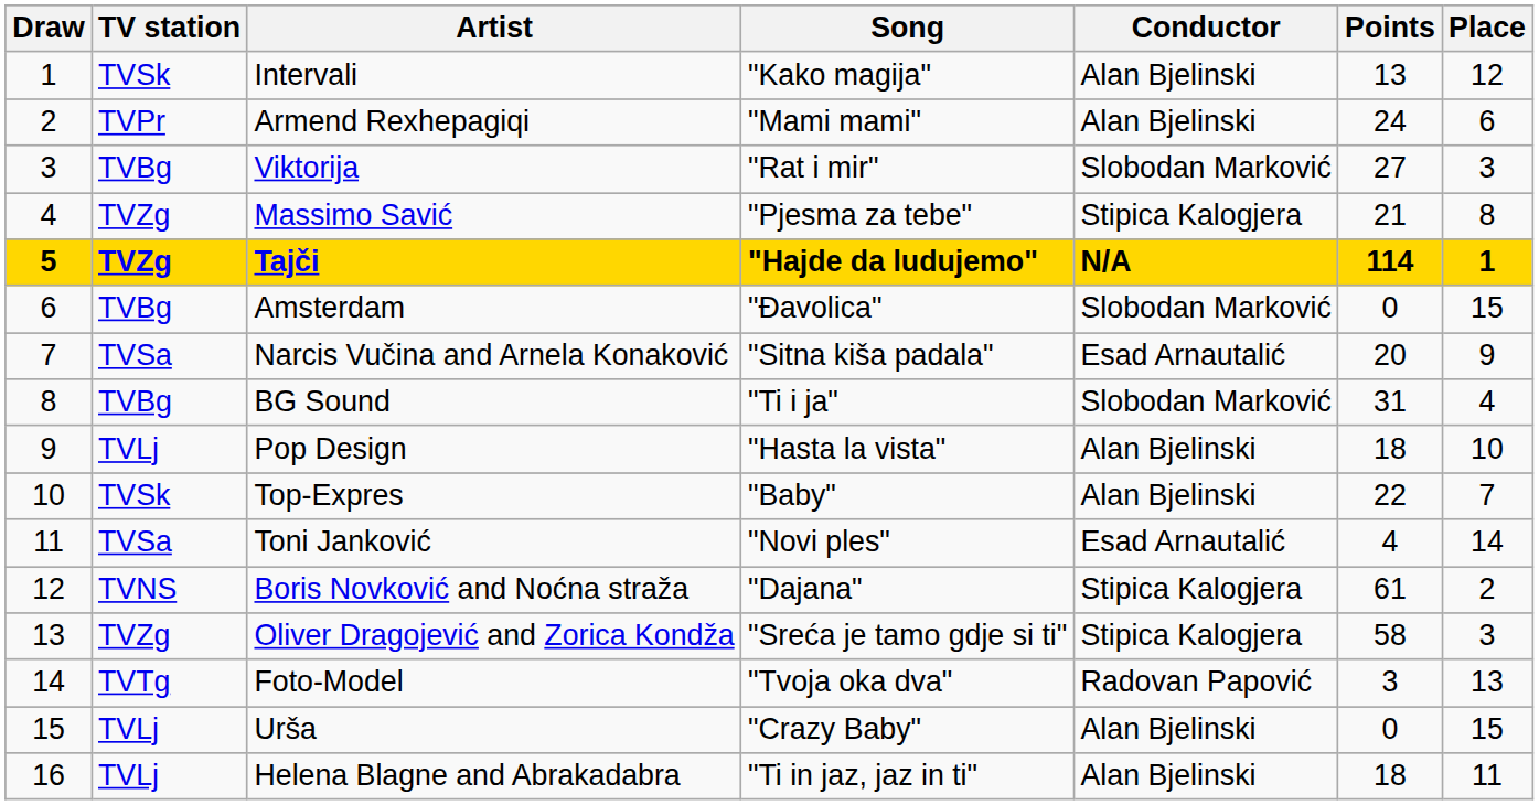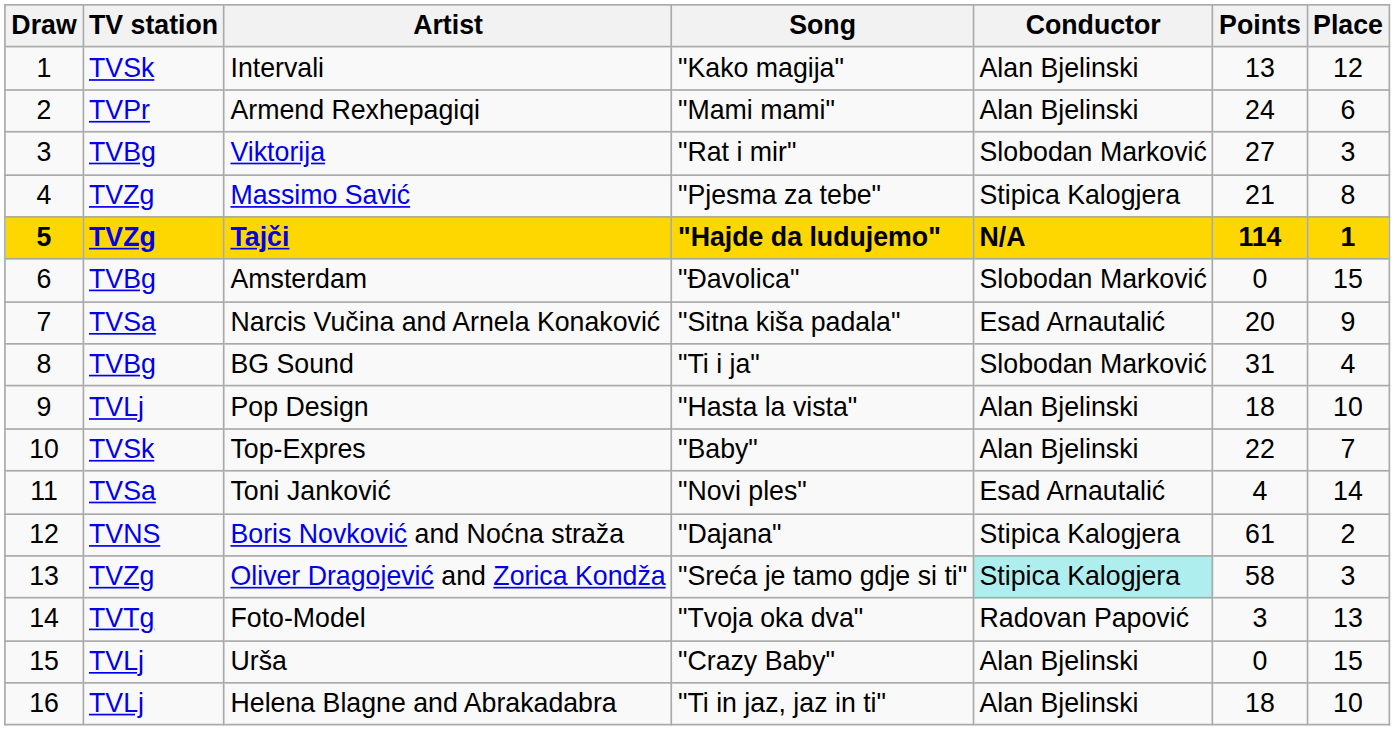 <table class="sortable wikitable" style="margin: 1em auto 1em auto; text-align:center">
 <tr>
 <th>Draw</th>
 <th>TV station</th>
 <th>Artist</th>
 <th>Song</th>
 <th>Conductor</th>
 <th>Points</th>
 <th>Place</th>
 </tr>
 <tr>
 <td>1</td>
 <td align="left"> <a href='#'>TVSk</a></td>
 <td align="left">Intervali</td>
 <td align="left">"Kako magija"</td>
 <td align="left">Alan Bjelinski</td>
 <td>13</td>
 <td>12</td>
 </tr>
 <tr>
 <td>2</td>
 <td align="left"> <a href='#'>TVPr</a></td>
 <td align="left">Armend Rexhepagiqi</td>
 <td align="left">"Mami mami"</td>
 <td align="left">Alan Bjelinski</td>
 <td>24</td>
 <td>6</td>
 </tr>
 <tr>
 <td>3</td>
 <td align="left"> <a href='#'>TVBg</a></td>
 <td align="left"><a href='#'>Viktorija</a></td>
 <td align="left">"Rat i mir"</td>
 <td align="left">Slobodan Marković</td>
 <td>27</td>
 <td>3</td>
 </tr>
 <tr>
 <td>4</td>
 <td align="left"> <a href='#'>TVZg</a></td>
 <td align="left"><a href='#'>Massimo Savić</a></td>
 <td align="left">"Pjesma za tebe"</td>
 <td align="left">Stipica Kalogjera</td>
 <td>21</td>
 <td>8</td>
 </tr>
 <tr style="background:gold; font-weight:bold;">
 <td>5</td>
 <td align="left"> <a href='#'>TVZg</a></td>
 <td align="left"><a href='#'>Tajči</a></td>
 <td align="left">"Hajde da ludujemo"</td>
 <td align="left">N/A</td>
 <td>114</td>
 <td>1</td>
 </tr>
 <tr>
 <td>6</td>
 <td align="left"> <a href='#'>TVBg</a></td>
 <td align="left">Amsterdam</td>
 <td align="left">"Đavolica"</td>
 <td align="left">Slobodan Marković</td>
 <td>0</td>
 <td>15</td>
 </tr>
 <tr>
 <td>7</td>
 <td align="left"> <a href='#'>TVSa</a></td>
 <td align="left">Narcis Vučina and Arnela Konaković</td>
 <td align="left">"Sitna kiša padala"</td>
 <td align="left">Esad Arnautalić</td>
 <td>20</td>
 <td>9</td>
 </tr>
 <tr>
 <td>8</td>
 <td align="left"> <a href='#'>TVBg</a></td>
 <td align="left">BG Sound</td>
 <td align="left">"Ti i ja"</td>
 <td align="left">Slobodan Marković</td>
 <td>31</td>
 <td>4</td>
 </tr>
 <tr>
 <td>9</td>
 <td align="left"> <a href='#'>TVLj</a></td>
 <td align="left">Pop Design</td>
 <td align="left">"Hasta la vista"</td>
 <td align="left">Alan Bjelinski</td>
 <td>18</td>
 <td>10</td>
 </tr>
 <tr>
 <td>10</td>
 <td align="left"> <a href='#'>TVSk</a></td>
 <td align="left">Top-Expres</td>
 <td align="left">"Baby"</td>
 <td align="left">Alan Bjelinski</td>
 <td>22</td>
 <td>7</td>
 </tr>
 <tr>
 <td>11</td>
 <td align="left"> <a href='#'>TVSa</a></td>
 <td align="left">Toni Janković</td>
 <td align="left">"Novi ples"</td>
 <td align="left">Esad Arnautalić</td>
 <td>4</td>
 <td>14</td>
 </tr>
 <tr>
 <td>12</td>
 <td align="left"> <a href='#'>TVNS</a></td>
 <td align="left"><a href='#'>Boris Novković</a> and Noćna straža</td>
 <td align="left">"Dajana"</td>
 <td align="left">Stipica Kalogjera</td>
 <td>61</td>
 <td>2</td>
 </tr>
 <tr>
 <td>13</td>
 <td align="left"> <a href='#'>TVZg</a></td>
 <td align="left"><a href='#'>Oliver Dragojević</a> and <a href='#'>Zorica Kondža</a></td>
 <td align="left">"Sreća je tamo gdje si ti"</td>
-<td align="left">Stipica Kalogjera</td>
+<td align="left" style="background: paleturquoise;">Stipica Kalogjera</td>
 <td>58</td>
 <td>3</td>
 </tr>
 <tr>
 <td>14</td>
 <td align="left"> <a href='#'>TVTg</a></td>
 <td align="left">Foto-Model</td>
 <td align="left">"Tvoja oka dva"</td>
 <td align="left">Radovan Papović</td>
 <td>3</td>
 <td>13</td>
 </tr>
 <tr>
 <td>15</td>
 <td align="left"> <a href='#'>TVLj</a></td>
 <td align="left">Urša</td>
 <td align="left">"Crazy Baby"</td>
 <td align="left">Alan Bjelinski</td>
 <td>0</td>
 <td>15</td>
 </tr>
 <tr>
 <td>16</td>
 <td align="left"> <a href='#'>TVLj</a></td>
 <td align="left">Helena Blagne and Abrakadabra</td>
 <td align="left">"Ti in jaz, jaz in ti"</td>
 <td align="left">Alan Bjelinski</td>
 <td>18</td>
-<td>11</td>
+<td>10</td>
 </tr>
 </table>
